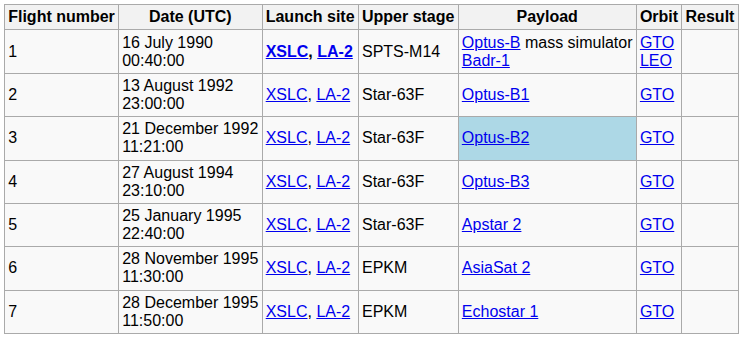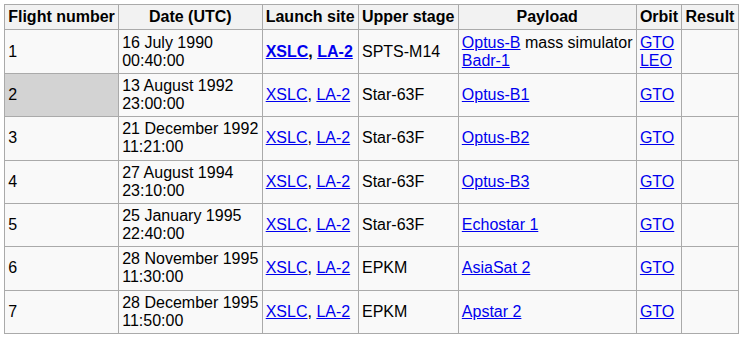 <table class="wikitable">
 <tr>
 <th>Flight number</th>
 <th>Date (UTC)</th>
 <th>Launch site</th>
 <th>Upper stage</th>
 <th>Payload</th>
 <th>Orbit</th>
 <th>Result</th>
 </tr>
 <tr>
 <td>1</td>
 <td>16 July 1990<br>00:40:00</td>
 <td><strong><a href='#'>XSLC</a>, <a href='#'>LA-2</a></strong></td>
 <td>SPTS-M14</td>
 <td><a href='#'>Optus-B</a> mass simulator<br><a href='#'>Badr-1</a></td>
 <td><a href='#'>GTO</a><br><a href='#'>LEO</a></td>
 <td></td>
 </tr>
 <tr>
-<td>2</td>
+<td style="background: lightgrey;">2</td>
 <td>13 August 1992<br>23:00:00</td>
 <td><a href='#'>XSLC</a>, <a href='#'>LA-2</a></td>
 <td>Star-63F</td>
 <td><a href='#'>Optus-B1</a></td>
 <td><a href='#'>GTO</a></td>
 <td></td>
 </tr>
 <tr>
 <td>3</td>
 <td>21 December 1992<br>11:21:00</td>
 <td><a href='#'>XSLC</a>, <a href='#'>LA-2</a></td>
 <td>Star-63F</td>
-<td style="background: lightblue;"><a href='#'>Optus-B2</a></td>
+<td><a href='#'>Optus-B2</a></td>
 <td><a href='#'>GTO</a></td>
 <td></td>
 </tr>
 <tr>
 <td>4</td>
 <td>27 August 1994<br>23:10:00</td>
 <td><a href='#'>XSLC</a>, <a href='#'>LA-2</a></td>
 <td>Star-63F</td>
 <td><a href='#'>Optus-B3</a></td>
 <td><a href='#'>GTO</a></td>
 <td></td>
 </tr>
 <tr>
 <td>5</td>
 <td>25 January 1995<br>22:40:00</td>
 <td><a href='#'>XSLC</a>, <a href='#'>LA-2</a></td>
 <td>Star-63F</td>
-<td><a href='#'>Apstar 2</a></td>
+<td><a href='#'>Echostar 1</a></td>
 <td><a href='#'>GTO</a></td>
 <td></td>
 </tr>
 <tr>
 <td>6</td>
 <td>28 November 1995<br>11:30:00</td>
 <td><a href='#'>XSLC</a>, <a href='#'>LA-2</a></td>
 <td>EPKM</td>
 <td><a href='#'>AsiaSat 2</a></td>
 <td><a href='#'>GTO</a></td>
 <td></td>
 </tr>
 <tr>
 <td>7</td>
 <td>28 December 1995<br>11:50:00</td>
 <td><a href='#'>XSLC</a>, <a href='#'>LA-2</a></td>
 <td>EPKM</td>
-<td><a href='#'>Echostar 1</a></td>
+<td><a href='#'>Apstar 2</a></td>
 <td><a href='#'>GTO</a></td>
 <td></td>
 </tr>
 <tr>
 </tr>
 </table>
